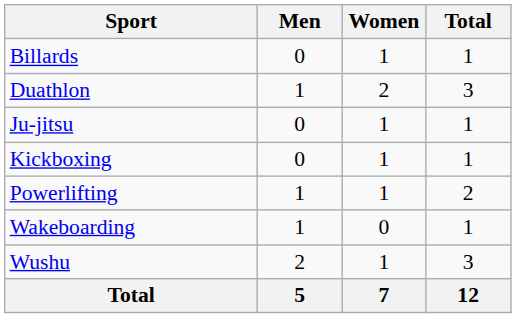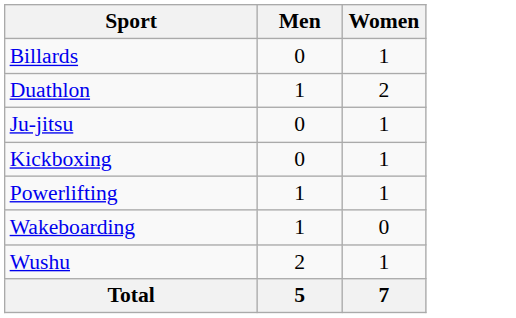 <table class="wikitable sortable" style="text-align:center;">
 <tr>
 <th width=180>Sport</th>
 <th width=55>Men</th>
 <th width=55>Women</th>
-<th width=55>Total</th>
 </tr>
 <tr>
 <td align=left><a href='#'>Billards</a></td>
 <td>0</td>
-<td>1</td>
 <td>1</td>
 </tr>
 <tr>
 <td align=left><a href='#'>Duathlon</a></td>
 <td>1</td>
 <td>2</td>
-<td>3</td>
 </tr>
 <tr>
 <td align=left><a href='#'>Ju-jitsu</a></td>
 <td>0</td>
-<td>1</td>
 <td>1</td>
 </tr>
 <tr>
 <td align=left><a href='#'>Kickboxing</a></td>
 <td>0</td>
 <td>1</td>
-<td>1</td>
 </tr>
 <tr>
 <td align=left><a href='#'>Powerlifting</a></td>
 <td>1</td>
 <td>1</td>
-<td>2</td>
 </tr>
 <tr>
 <td align=left><a href='#'>Wakeboarding</a></td>
 <td>1</td>
 <td>0</td>
-<td>1</td>
 </tr>
 <tr>
 <td align=left><a href='#'>Wushu</a></td>
 <td>2</td>
 <td>1</td>
-<td>3</td>
 </tr>
 <tr>
 <th>Total</th>
 <th>5</th>
 <th>7</th>
-<th>12</th>
 </tr>
 </table>
